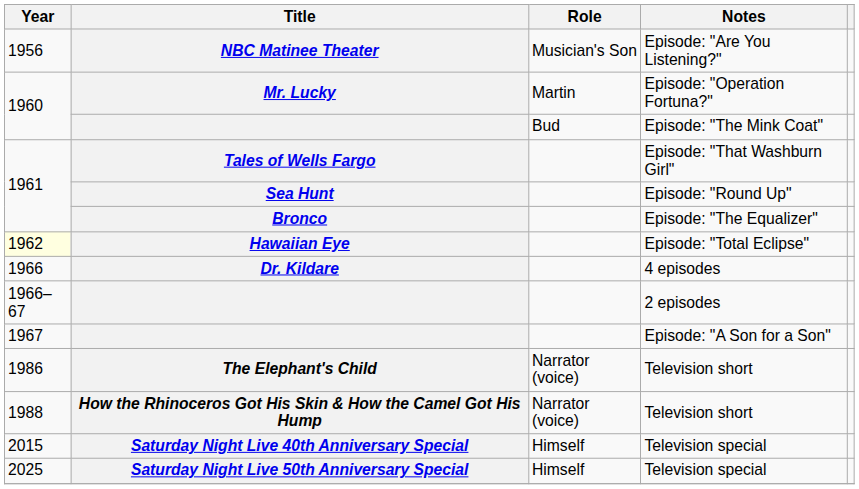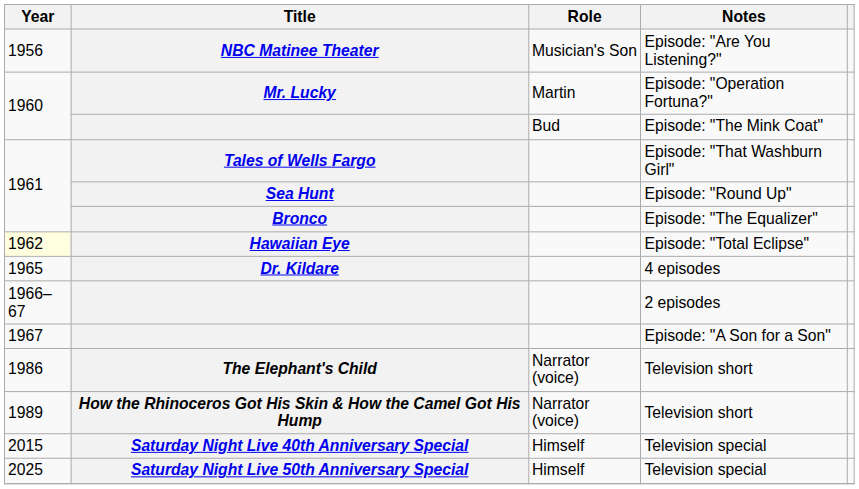 <table class="wikitable plainrowheaders sortable">
 <tr>
 <th scope="col">Year</th>
 <th scope="col">Title</th>
 <th scope="col">Role</th>
 <th scope="col" class="unsortable">Notes</th>
 <th scope="col" class="unsortable"></th>
 </tr>
 <tr>
 <td>1956</td>
 <th scope=row><em><a href='#'>NBC Matinee Theater</a></em></th>
 <td>Musician's Son</td>
 <td>Episode: "Are You Listening?"</td>
 <td style="text-align:center;"></td>
 </tr>
 <tr>
 <td rowspan="2">1960</td>
 <th scope=row><em><a href='#'>Mr. Lucky</a></em></th>
 <td>Martin</td>
 <td>Episode: "Operation Fortuna?"</td>
 <td style="text-align:center;"></td>
 </tr>
 <tr>
 <th scope=row></th>
 <td>Bud</td>
 <td>Episode: "The Mink Coat"</td>
 <td style="text-align:center;"></td>
 </tr>
 <tr>
 <td rowspan="3">1961</td>
 <th scope=row><em><a href='#'>Tales of Wells Fargo</a></em></th>
 <td></td>
 <td>Episode: "That Washburn Girl"</td>
 <td style="text-align:center;"></td>
 </tr>
 <tr>
 <th scope=row><em><a href='#'>Sea Hunt</a></em></th>
 <td></td>
 <td>Episode: "Round Up"</td>
 <td style="text-align:center;"></td>
 </tr>
 <tr>
 <th scope=row><em><a href='#'>Bronco</a></em></th>
 <td></td>
 <td>Episode: "The Equalizer"</td>
 <td style="text-align:center;"></td>
 </tr>
 <tr>
 <td style="background: lightyellow;">1962</td>
 <th scope=row><em><a href='#'>Hawaiian Eye</a></em></th>
 <td></td>
 <td>Episode: "Total Eclipse"</td>
 <td style="text-align:center;"></td>
 </tr>
 <tr>
-<td>1966</td>
+<td>1965</td>
 <th scope=row><em><a href='#'>Dr. Kildare</a></em></th>
 <td></td>
 <td>4 episodes</td>
 <td style="text-align:center;"></td>
 </tr>
 <tr>
 <td>1966–67</td>
 <th scope=row></th>
 <td></td>
 <td>2 episodes</td>
 <td style="text-align:center;"></td>
 </tr>
 <tr>
 <td>1967</td>
 <th scope=row></th>
 <td></td>
 <td>Episode: "A Son for a Son"</td>
 <td style="text-align:center;"></td>
 </tr>
 <tr>
 <td>1986</td>
 <th scope=row><em>The Elephant's Child</em></th>
 <td>Narrator (voice)</td>
 <td>Television short</td>
 <td style="text-align:center;"></td>
 </tr>
 <tr>
-<td>1988</td>
+<td>1989</td>
 <th scope=row><em>How the Rhinoceros Got His Skin & How the Camel Got His Hump</em></th>
 <td>Narrator (voice)</td>
 <td>Television short</td>
 <td style="text-align:center;"></td>
 </tr>
 <tr>
 <td>2015</td>
 <th scope=row><em><a href='#'>Saturday Night Live 40th Anniversary Special</a></em></th>
 <td>Himself</td>
 <td>Television special</td>
 <td></td>
 </tr>
 <tr>
 <td>2025</td>
 <th scope=row><em><a href='#'>Saturday Night Live 50th Anniversary Special</a></em></th>
 <td>Himself</td>
 <td>Television special</td>
 <td style="text-align:center;"></td>
 </tr>
 <tr>
 </tr>
 </table>
